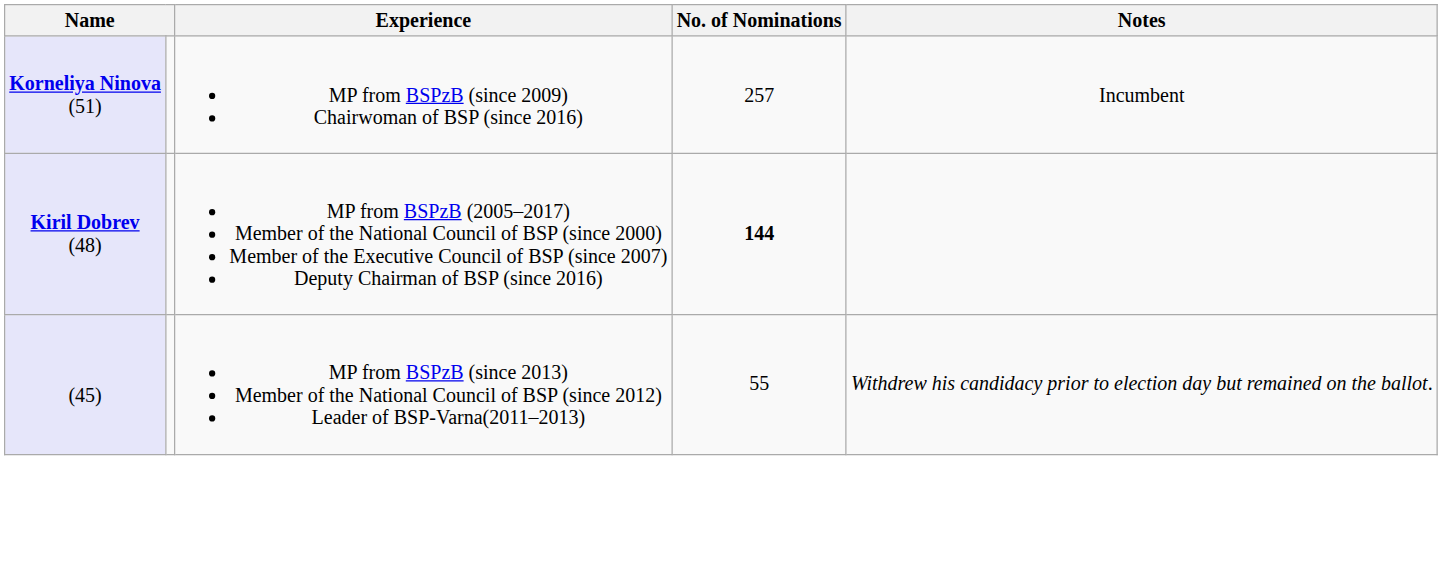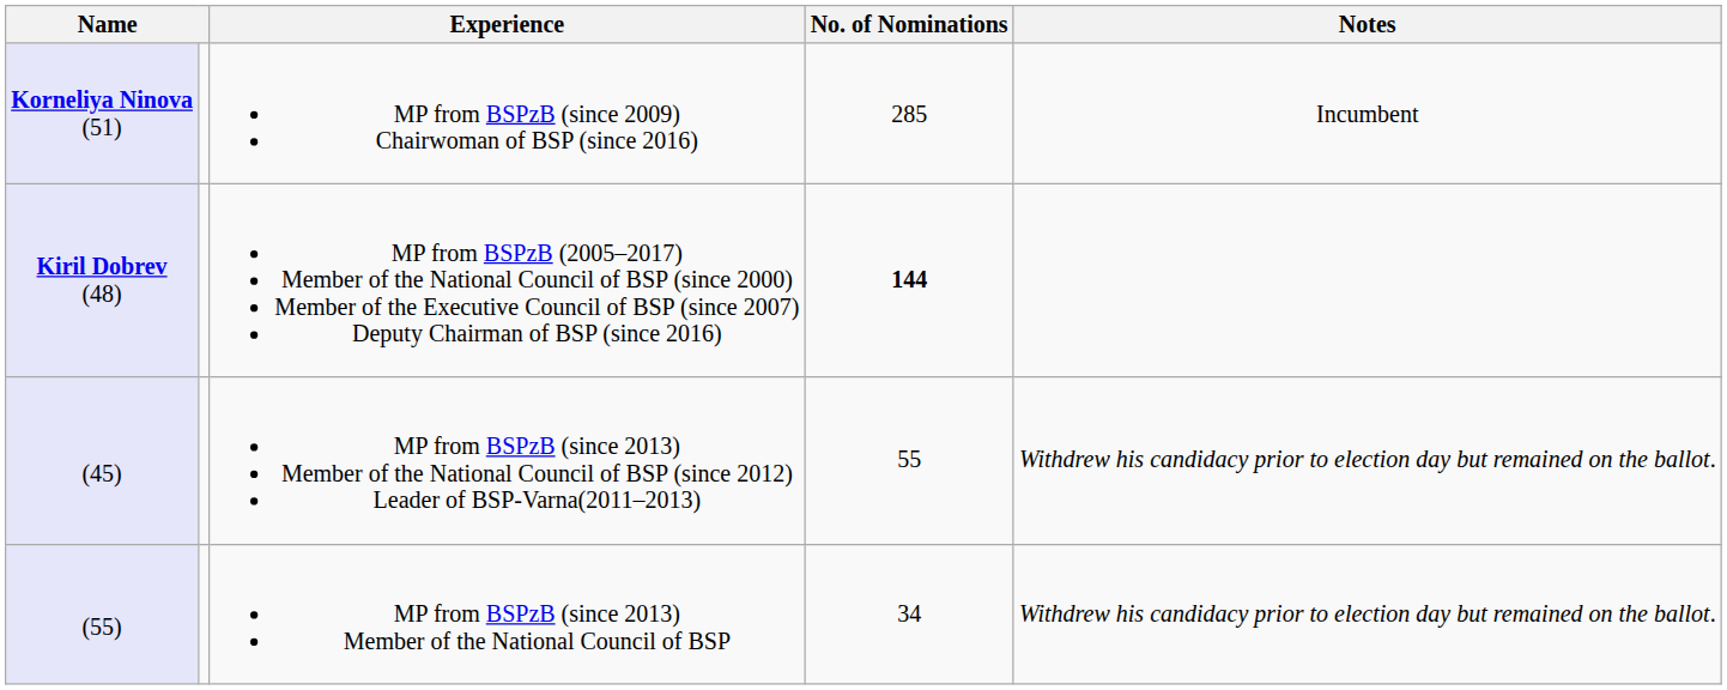 <table class=wikitable style=text-align:center>
 <tr>
 <th colspan="2">Name</th>
 <th>Experience</th>
 <th>No. of Nominations</th>
 <th>Notes</th>
 </tr>
 <tr>
 <td style="background:lavender;"><strong><a href='#'>Korneliya Ninova</a></strong><br>(51)</td>
 <td></td>
 <td><br><ul><li>MP from <a href='#'>BSPzB</a> (since 2009)</li><li>Chairwoman of BSP (since 2016)</li></ul></td>
-<td>257</td>
+<td>285</td>
 <td>Incumbent</td>
 </tr>
 <tr>
 <td style="background:lavender;"><strong><a href='#'>Kiril Dobrev</a></strong><br>(48)</td>
 <td></td>
 <td><br><ul><li>MP from <a href='#'>BSPzB</a> (2005–2017)</li><li>Member of the National Council of BSP (since 2000)</li><li>Member of the Executive Council of BSP (since 2007)</li><li>Deputy Chairman of BSP (since 2016)</li></ul></td>
 <td><strong>144</strong></td>
 </tr>
 <tr>
 <td style="background:lavender;"><strong></strong><br>(45)</td>
 <td></td>
 <td><br><ul><li>MP from <a href='#'>BSPzB</a> (since 2013)</li><li>Member of the National Council of BSP (since 2012)</li><li>Leader of BSP-Varna(2011–2013)</li></ul></td>
 <td>55</td>
 <td><em>Withdrew his candidacy prior to election day but remained on the ballot</em>.</td>
 </tr>
+<tr>
+<td style="background:lavender;"><strong></strong><br>(55)</td>
+<td></td>
+<td><br><ul><li>MP from <a href='#'>BSPzB</a> (since 2013)</li><li>Member of the National Council of BSP</li></ul></td>
+<td>34</td>
+<td><em>Withdrew his candidacy prior to election day but remained on the ballot</em>.</td>
+</tr>
 </table>
